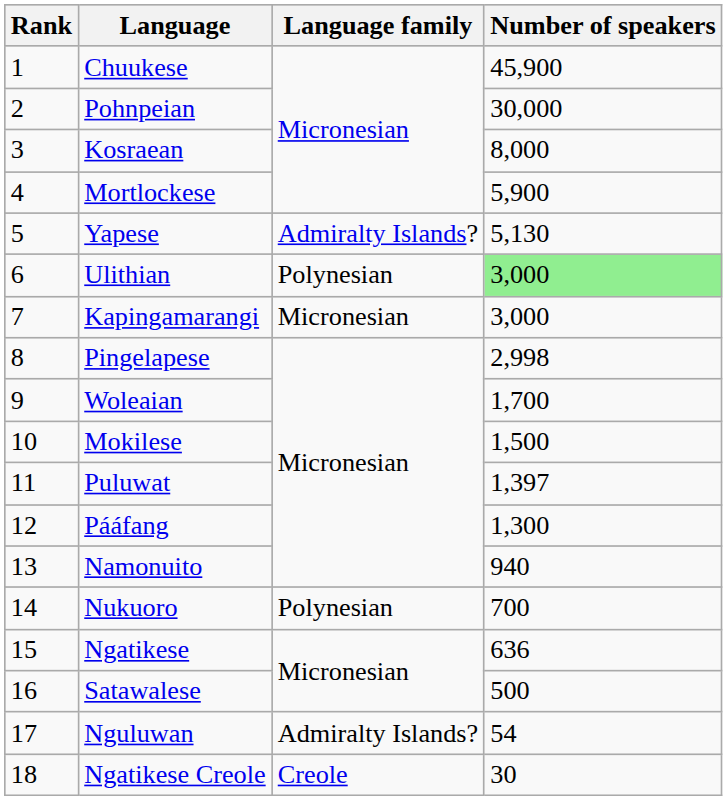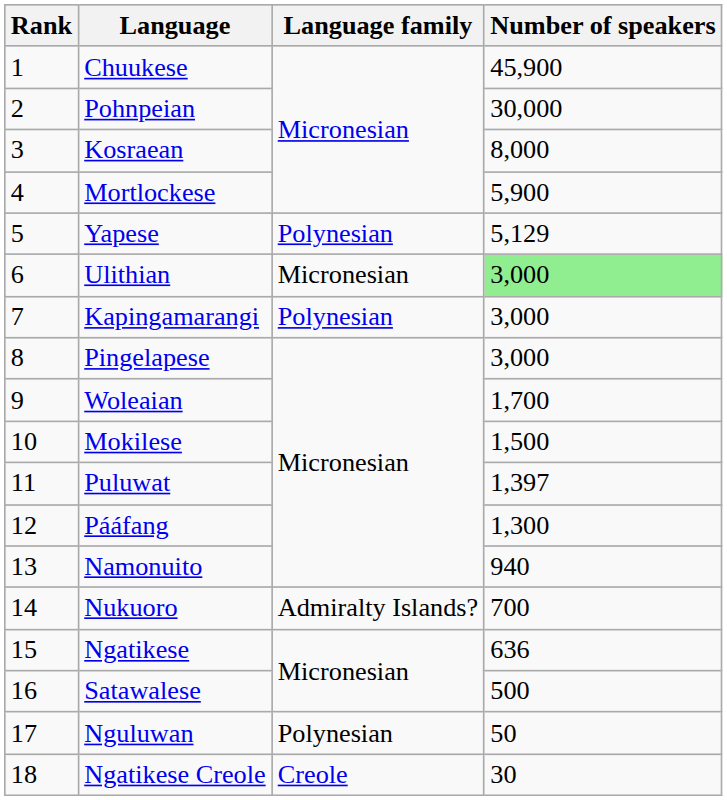 <table class="wikitable sortable">
 <tr>
 <th>Rank</th>
 <th>Language</th>
 <th>Language family</th>
 <th>Number of speakers</th>
 </tr>
 <tr>
 <td>1</td>
 <td><a href='#'>Chuukese</a></td>
 <td rowspan="4"><a href='#'>Micronesian</a></td>
 <td>45,900</td>
 </tr>
 <tr>
 <td>2</td>
 <td><a href='#'>Pohnpeian</a></td>
 <td>30,000</td>
 </tr>
 <tr>
 <td>3</td>
 <td><a href='#'>Kosraean</a></td>
 <td>8,000</td>
 </tr>
 <tr>
 <td>4</td>
 <td><a href='#'>Mortlockese</a></td>
 <td>5,900</td>
 </tr>
 <tr>
 <td>5</td>
 <td><a href='#'>Yapese</a></td>
-<td><a href='#'>Admiralty Islands</a>?</td>
-<td>5,130</td>
+<td><a href='#'>Polynesian</a></td>
+<td>5,129</td>
 </tr>
 <tr>
 <td>6</td>
 <td><a href='#'>Ulithian</a></td>
-<td>Polynesian</td>
+<td>Micronesian</td>
 <td style="background: lightgreen;">3,000</td>
 </tr>
 <tr>
 <td>7</td>
 <td><a href='#'>Kapingamarangi</a></td>
-<td>Micronesian</td>
+<td><a href='#'>Polynesian</a></td>
 <td>3,000</td>
 </tr>
 <tr>
 <td>8</td>
 <td><a href='#'>Pingelapese</a></td>
 <td rowspan="6">Micronesian</td>
-<td>2,998</td>
+<td>3,000</td>
 </tr>
 <tr>
 <td>9</td>
 <td><a href='#'>Woleaian</a></td>
 <td>1,700</td>
 </tr>
 <tr>
 <td>10</td>
 <td><a href='#'>Mokilese</a></td>
 <td>1,500</td>
 </tr>
 <tr>
 <td>11</td>
 <td><a href='#'>Puluwat</a></td>
 <td>1,397</td>
 </tr>
 <tr>
 <td>12</td>
 <td><a href='#'>Pááfang</a></td>
 <td>1,300</td>
 </tr>
 <tr>
 <td>13</td>
 <td><a href='#'>Namonuito</a></td>
 <td>940</td>
 </tr>
 <tr>
 <td>14</td>
 <td><a href='#'>Nukuoro</a></td>
-<td>Polynesian</td>
+<td>Admiralty Islands?</td>
 <td>700</td>
 </tr>
 <tr>
 <td>15</td>
 <td><a href='#'>Ngatikese</a></td>
 <td rowspan="2">Micronesian</td>
 <td>636</td>
 </tr>
 <tr>
 <td>16</td>
 <td><a href='#'>Satawalese</a></td>
 <td>500</td>
 </tr>
 <tr>
 <td>17</td>
 <td><a href='#'>Nguluwan</a></td>
-<td>Admiralty Islands?</td>
-<td>54</td>
+<td>Polynesian</td>
+<td>50</td>
 </tr>
 <tr>
 <td>18</td>
 <td><a href='#'>Ngatikese Creole</a></td>
 <td><a href='#'>Creole</a></td>
 <td>30</td>
 </tr>
 </table>
